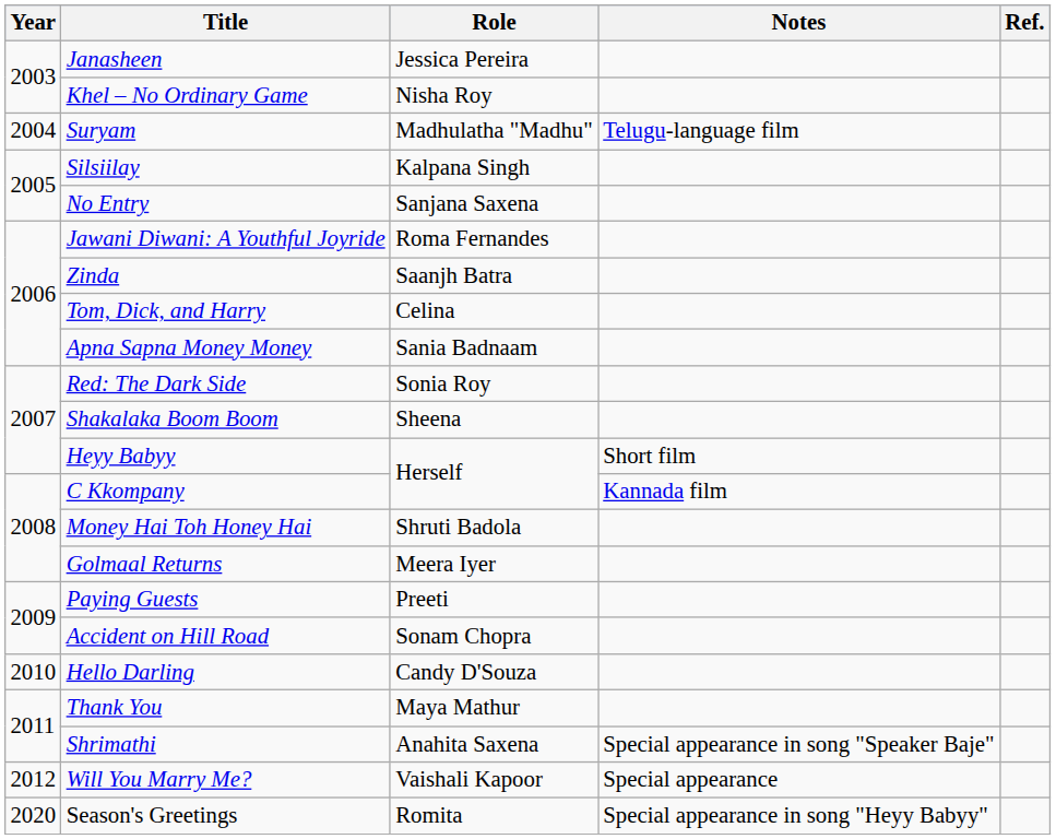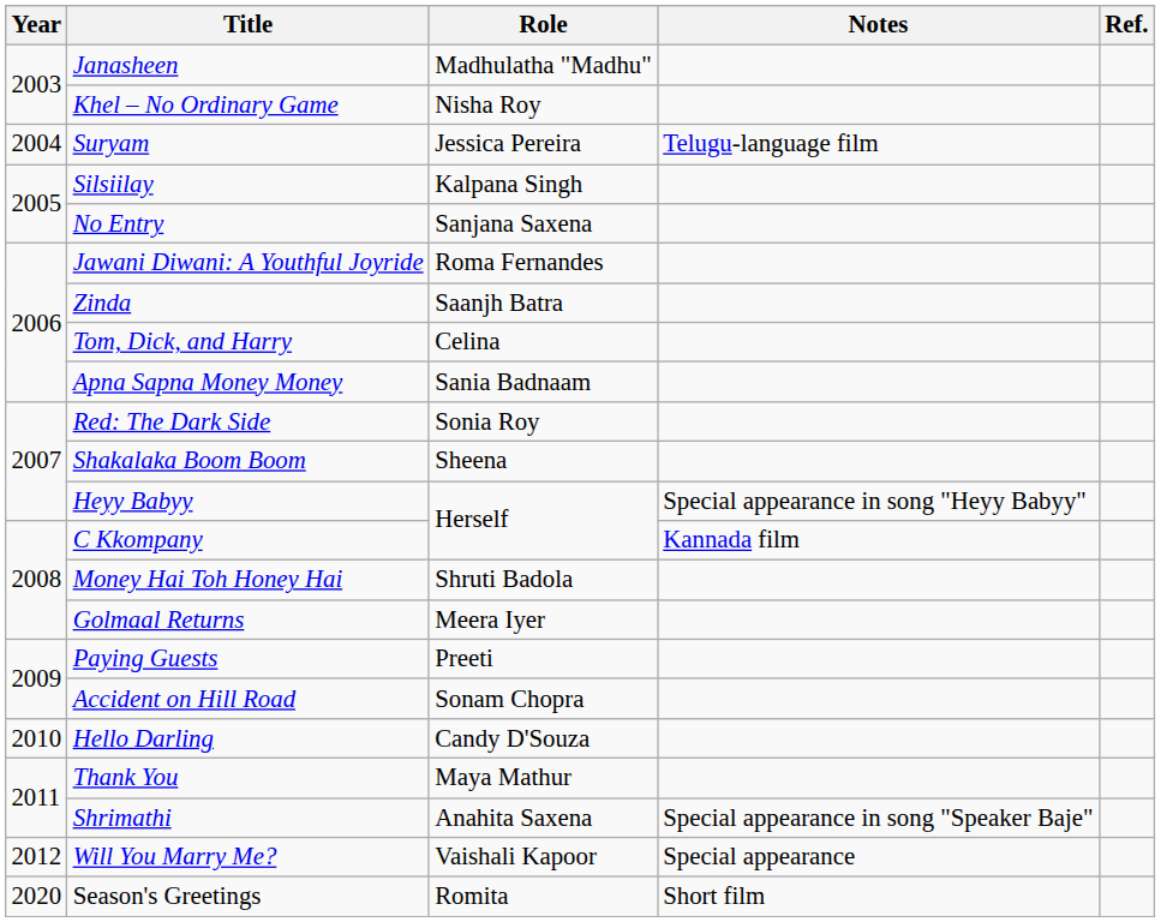 <table class="wikitable sortable">
 <tr style="background:#b0c4de; text-align:center;">
 <th>Year</th>
 <th>Title</th>
 <th>Role</th>
 <th class="unsortable">Notes</th>
 <th class="unsortable">Ref.</th>
 </tr>
 <tr>
 <td rowspan="2">2003</td>
 <td><em><a href='#'>Janasheen</a></em></td>
-<td>Jessica Pereira</td>
+<td>Madhulatha "Madhu"</td>
 <td></td>
 <td></td>
 </tr>
 <tr>
 <td><em><a href='#'>Khel – No Ordinary Game</a></em></td>
 <td>Nisha Roy</td>
 <td></td>
 <td></td>
 </tr>
 <tr>
 <td>2004</td>
 <td><em><a href='#'>Suryam</a></em></td>
-<td>Madhulatha "Madhu"</td>
+<td>Jessica Pereira</td>
 <td><a href='#'>Telugu</a>-language film</td>
 <td></td>
 </tr>
 <tr>
 <td rowspan="2">2005</td>
 <td><em><a href='#'>Silsiilay</a></em></td>
 <td>Kalpana Singh</td>
 <td></td>
 <td></td>
 </tr>
 <tr>
 <td><em><a href='#'>No Entry</a></em></td>
 <td>Sanjana Saxena</td>
 <td></td>
 <td></td>
 </tr>
 <tr>
 <td rowspan="4">2006</td>
 <td><em><a href='#'>Jawani Diwani: A Youthful Joyride</a></em></td>
 <td>Roma Fernandes</td>
 <td></td>
 <td></td>
 </tr>
 <tr>
 <td><em><a href='#'>Zinda</a></em></td>
 <td>Saanjh Batra</td>
 <td></td>
 <td></td>
 </tr>
 <tr>
 <td><em><a href='#'>Tom, Dick, and Harry</a></em></td>
 <td>Celina</td>
 <td></td>
 <td></td>
 </tr>
 <tr>
 <td><em><a href='#'>Apna Sapna Money Money</a></em></td>
 <td>Sania Badnaam</td>
 <td></td>
 <td></td>
 </tr>
 <tr>
 <td rowspan="3">2007</td>
 <td><em><a href='#'>Red: The Dark Side</a></em></td>
 <td>Sonia Roy</td>
 <td></td>
 <td></td>
 </tr>
 <tr>
 <td><em><a href='#'>Shakalaka Boom Boom</a></em></td>
 <td>Sheena</td>
 <td></td>
 <td></td>
 </tr>
 <tr>
 <td><em><a href='#'>Heyy Babyy</a></em></td>
 <td rowspan="2">Herself</td>
-<td>Short film</td>
+<td>Special appearance in song "Heyy Babyy"</td>
 <td></td>
 </tr>
 <tr>
 <td rowspan="3">2008</td>
 <td><em><a href='#'>C Kkompany</a></em></td>
 <td><a href='#'>Kannada</a> film</td>
 <td></td>
 </tr>
 <tr>
 <td><em><a href='#'>Money Hai Toh Honey Hai</a></em></td>
 <td>Shruti Badola</td>
 <td></td>
 <td></td>
 </tr>
 <tr>
 <td><em><a href='#'>Golmaal Returns</a></em></td>
 <td>Meera Iyer</td>
 <td></td>
 <td></td>
 </tr>
 <tr>
 <td rowspan="2">2009</td>
 <td><em><a href='#'>Paying Guests</a></em></td>
 <td>Preeti</td>
 <td></td>
 <td></td>
 </tr>
 <tr>
 <td><em><a href='#'>Accident on Hill Road</a></em></td>
 <td>Sonam Chopra</td>
 <td></td>
 <td></td>
 </tr>
 <tr>
 <td>2010</td>
 <td><em><a href='#'>Hello Darling</a></em></td>
 <td>Candy D'Souza</td>
 <td></td>
 <td></td>
 </tr>
 <tr>
 <td rowspan="2">2011</td>
 <td><em><a href='#'>Thank You</a></em></td>
 <td>Maya Mathur</td>
 <td></td>
 <td></td>
 </tr>
 <tr>
 <td><em><a href='#'>Shrimathi</a></em></td>
 <td>Anahita Saxena</td>
 <td>Special appearance in song "Speaker Baje"</td>
 <td></td>
 </tr>
 <tr>
 <td>2012</td>
 <td><em><a href='#'>Will You Marry Me?</a> </em></td>
 <td>Vaishali Kapoor</td>
 <td>Special appearance</td>
 <td></td>
 </tr>
 <tr>
 <td>2020</td>
 <td>Season's Greetings</td>
 <td>Romita</td>
-<td>Special appearance in song "Heyy Babyy"</td>
+<td>Short film</td>
 <td></td>
 </tr>
 <tr>
 </tr>
 </table>
